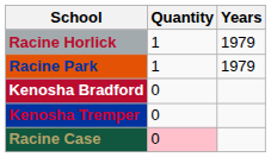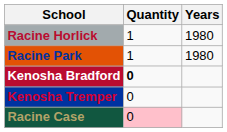 <table class="wikitable">
 <tr>
 <th>School</th>
 <th>Quantity</th>
 <th>Years</th>
 </tr>
 <tr>
 <td style="background: #a2aaad; color: #ba0c2f"><strong>Racine Horlick</strong></td>
 <td>1</td>
-<td>1979</td>
+<td>1980</td>
 </tr>
 <tr>
 <td style="background: #e35205; color: #0032a0"><strong>Racine Park</strong></td>
 <td>1</td>
-<td>1979</td>
+<td>1980</td>
 </tr>
 <tr>
 <td style="background: #ba0c2f; color: white"><strong>Kenosha Bradford</strong></td>
-<td>0</td>
+<td><strong>0</strong></td>
 <td></td>
 </tr>
 <tr>
 <td style="background: #0032a0; color: #d50032"><strong>Kenosha Tremper</strong></td>
 <td>0</td>
 <td></td>
 </tr>
 <tr>
 <td style="background: #115740; color: #b3a369"><strong>Racine Case</strong></td>
 <td style="background: pink;">0</td>
 <td></td>
 </tr>
 </table>
